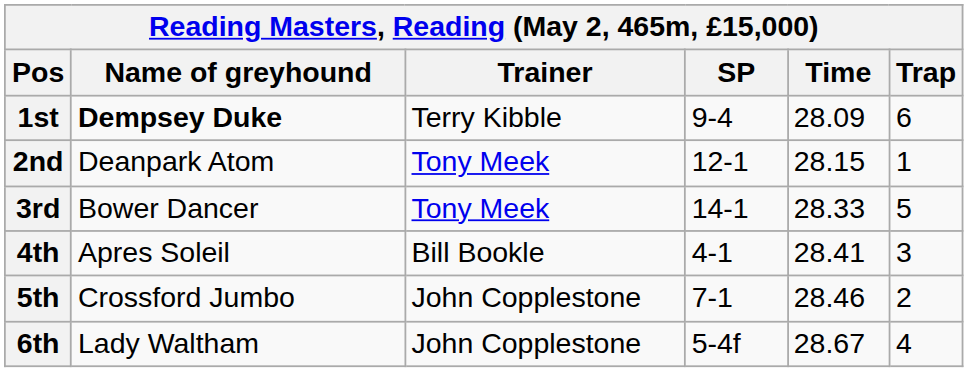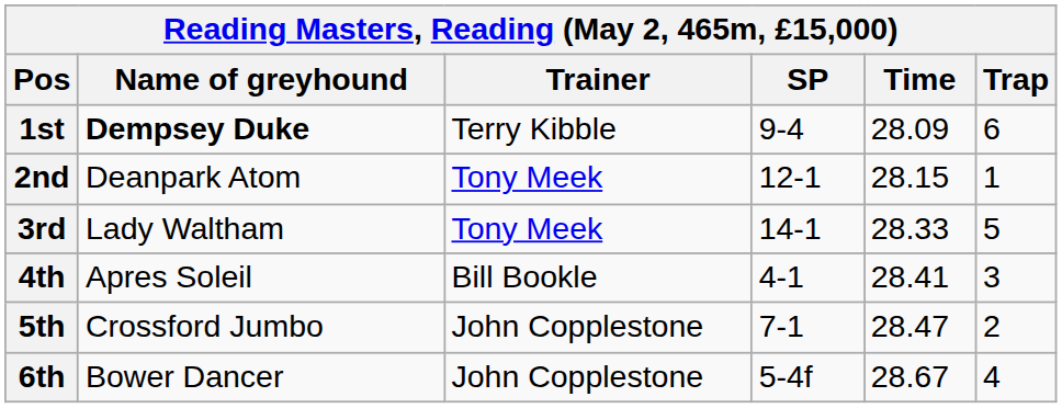 <table class="wikitable">
 <tr>
 <th colspan="6"><a href='#'>Reading Masters</a>, <a href='#'>Reading</a> (May 2, 465m, £15,000)</th>
 </tr>
 <tr>
 <th width=30>Pos</th>
 <th width=180>Name of greyhound</th>
 <th width=150>Trainer</th>
 <th width=50>SP</th>
 <th width=50>Time</th>
 <th width=30>Trap</th>
 </tr>
 <tr>
 <th>1st</th>
 <td><strong>Dempsey Duke</strong></td>
 <td>Terry Kibble</td>
 <td>9-4</td>
 <td>28.09</td>
 <td>6</td>
 </tr>
 <tr>
 <th>2nd</th>
 <td>Deanpark Atom</td>
 <td><a href='#'>Tony Meek</a></td>
 <td>12-1</td>
 <td>28.15</td>
 <td>1</td>
 </tr>
 <tr>
 <th>3rd</th>
-<td>Bower Dancer</td>
+<td>Lady Waltham</td>
 <td><a href='#'>Tony Meek</a></td>
 <td>14-1</td>
 <td>28.33</td>
 <td>5</td>
 </tr>
 <tr>
 <th>4th</th>
 <td>Apres Soleil</td>
 <td>Bill Bookle</td>
 <td>4-1</td>
 <td>28.41</td>
 <td>3</td>
 </tr>
 <tr>
 <th>5th</th>
 <td>Crossford Jumbo</td>
 <td>John Copplestone</td>
 <td>7-1</td>
-<td>28.46</td>
+<td>28.47</td>
 <td>2</td>
 </tr>
 <tr>
 <th>6th</th>
-<td>Lady Waltham</td>
+<td>Bower Dancer</td>
 <td>John Copplestone</td>
 <td>5-4f</td>
 <td>28.67</td>
 <td>4</td>
 </tr>
 </table>
